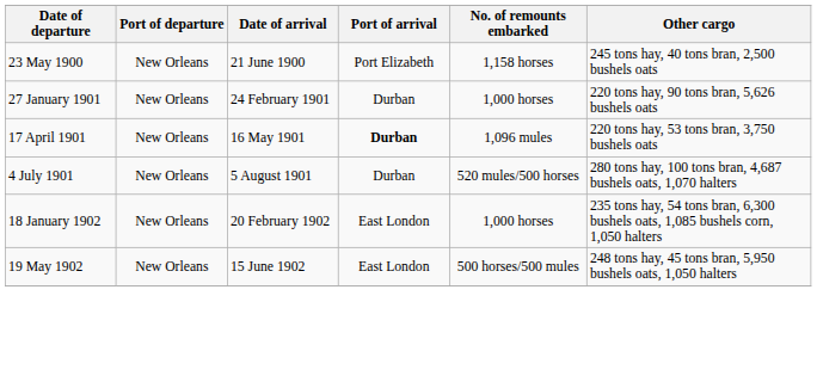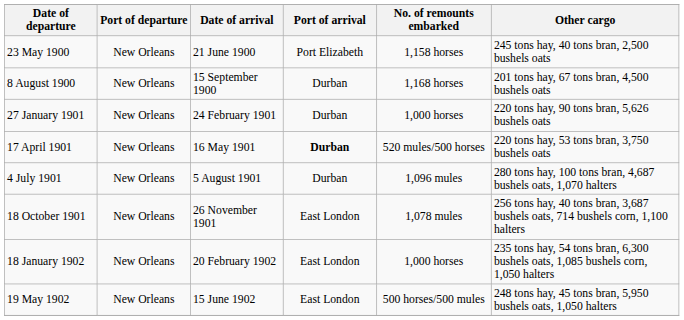 <table class="wikitable">
 <tr>
 </tr>
 <tr>
 <th width="120px">Date of departure</th>
 <th width="120px">Port of departure</th>
 <th width="120px">Date of arrival</th>
 <th width="120px">Port of arrival</th>
 <th width="150px">No. of remounts embarked</th>
 <th width="250px">Other cargo</th>
 </tr>
 <tr>
 <td align="left">23 May 1900</td>
 <td align="center">New Orleans</td>
 <td align="left">21 June 1900</td>
 <td align="center">Port Elizabeth</td>
 <td align="center">1,158 horses</td>
 <td align="left">245 tons hay, 40 tons bran, 2,500 bushels oats</td>
 </tr>
 <tr>
+<td align="left">8 August 1900</td>
+<td align="center">New Orleans</td>
+<td align="left">15 September 1900</td>
+<td align="center">Durban</td>
+<td align="center">1,168 horses</td>
+<td align="left">201 tons hay, 67 tons bran, 4,500 bushels oats</td>
+</tr>
+<tr>
 <td align="left">27 January 1901</td>
 <td align="center">New Orleans</td>
 <td align="left">24 February 1901</td>
 <td align="center">Durban</td>
 <td align="center">1,000 horses</td>
 <td align="left">220 tons hay, 90 tons bran, 5,626 bushels oats</td>
 </tr>
 <tr>
 <td align="left">17 April 1901</td>
 <td align="center">New Orleans</td>
 <td align="left">16 May 1901</td>
 <td align="center"><strong>Durban</strong></td>
-<td align="center">1,096 mules</td>
+<td align="center">520 mules/500 horses</td>
 <td align="left">220 tons hay, 53 tons bran, 3,750 bushels oats</td>
 </tr>
 <tr>
 <td align="left">4 July 1901</td>
 <td align="center">New Orleans</td>
 <td align="left">5 August 1901</td>
 <td align="center">Durban</td>
-<td align="center">520 mules/500 horses</td>
+<td align="center">1,096 mules</td>
 <td align="left">280 tons hay, 100 tons bran, 4,687 bushels oats, 1,070 halters</td>
+</tr>
+<tr>
+<td align="left">18 October 1901</td>
+<td align="center">New Orleans</td>
+<td align="left">26 November 1901</td>
+<td align="center">East London</td>
+<td align="center">1,078 mules</td>
+<td align="left">256 tons hay, 40 tons bran, 3,687 bushels oats, 714 bushels corn, 1,100 halters</td>
 </tr>
 <tr>
 <td align="left">18 January 1902</td>
 <td align="center">New Orleans</td>
 <td align="left">20 February 1902</td>
 <td align="center">East London</td>
 <td align="center">1,000 horses</td>
 <td align="left">235 tons hay, 54 tons bran, 6,300 bushels oats, 1,085 bushels corn, 1,050 halters</td>
 </tr>
 <tr>
 <td align="left">19 May 1902</td>
 <td align="center">New Orleans</td>
 <td align="left">15 June 1902</td>
 <td align="center">East London</td>
 <td align="center">500 horses/500 mules</td>
 <td align="left">248 tons hay, 45 tons bran, 5,950 bushels oats, 1,050 halters</td>
 </tr>
 <tr>
 </tr>
 </table>
